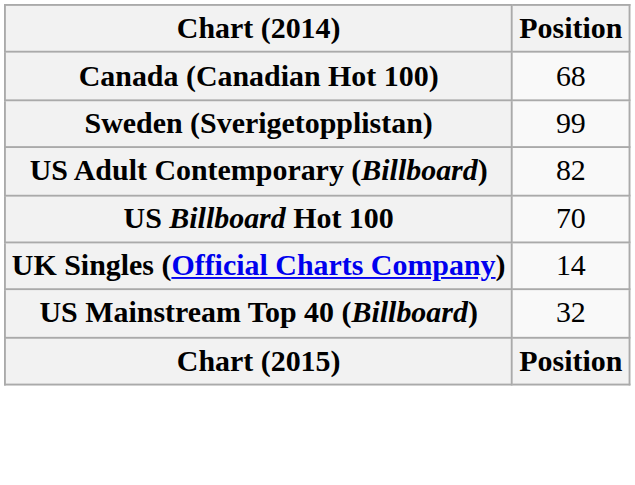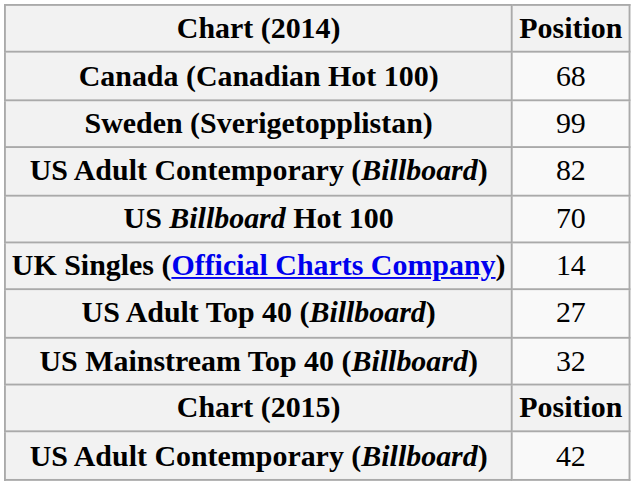 <table class="wikitable plainrowheaders sortable">
 <tr>
 <th scope="col">Chart (2014)</th>
 <th scope="col">Position</th>
 </tr>
 <tr>
 <th scope="row">Canada (Canadian Hot 100)</th>
 <td style="text-align:center;">68</td>
 </tr>
 <tr>
 <th scope="row">Sweden (Sverigetopplistan)</th>
 <td style="text-align:center;">99</td>
 </tr>
 <tr>
 <th scope="row">US Adult Contemporary (<em>Billboard</em>)</th>
 <td style="text-align:center;">82</td>
 </tr>
 <tr>
 <th scope="row">US <em>Billboard</em> Hot 100</th>
 <td style="text-align:center;">70</td>
 </tr>
 <tr>
 <th scope="row">UK Singles (<a href='#'>Official Charts Company</a>)</th>
 <td style="text-align:center;">14</td>
 </tr>
 <tr>
+<th scope="row">US Adult Top 40 (<em>Billboard</em>)</th>
+<td style="text-align:center;">27</td>
+</tr>
+<tr>
 <th scope="row">US Mainstream Top 40 (<em>Billboard</em>)</th>
 <td style="text-align:center;">32</td>
 </tr>
 <tr>
 <th scope="col">Chart (2015)</th>
 <th scope="col">Position</th>
 </tr>
+<tr>
+<th scope="row">US Adult Contemporary (<em>Billboard</em>)</th>
+<td style="text-align:center;">42</td>
+</tr>
 </table>
